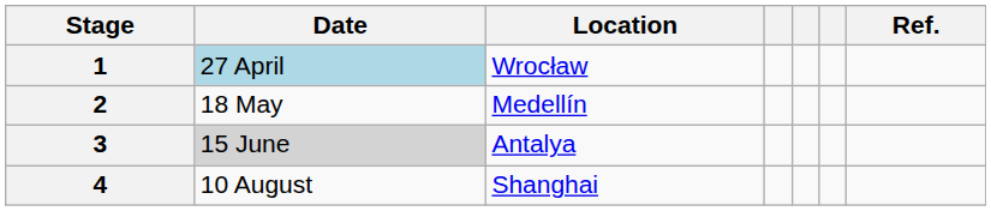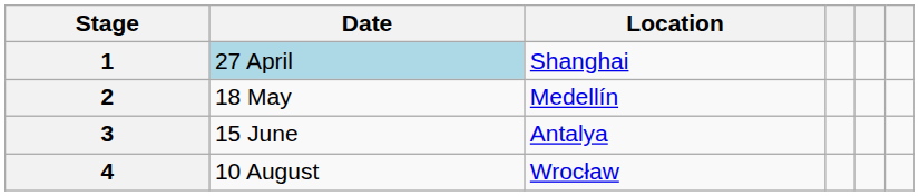 <table class="wikitable" style="width:100%">
 <tr>
 <th>Stage</th>
 <th>Date</th>
 <th>Location</th>
 <th></th>
 <th></th>
 <th></th>
-<th>Ref.</th>
 </tr>
 <tr>
 <th>1</th>
 <td style="background: lightblue;">27 April</td>
-<td> <a href='#'>Wrocław</a></td>
-<td></td>
+<td> <a href='#'>Shanghai</a></td>
 <td></td>
 <td></td>
 <td></td>
 </tr>
 <tr>
 <th>2</th>
 <td>18 May</td>
 <td> <a href='#'>Medellín</a></td>
 <td></td>
 <td></td>
 <td></td>
-<td></td>
 </tr>
 <tr>
 <th>3</th>
-<td style="background: lightgrey;">15 June</td>
+<td>15 June</td>
 <td> <a href='#'>Antalya</a></td>
-<td></td>
 <td></td>
 <td></td>
 <td></td>
 </tr>
 <tr>
 <th>4</th>
 <td>10 August</td>
-<td> <a href='#'>Shanghai</a></td>
-<td></td>
+<td> <a href='#'>Wrocław</a></td>
 <td></td>
 <td></td>
 <td></td>
 </tr>
 </table>
